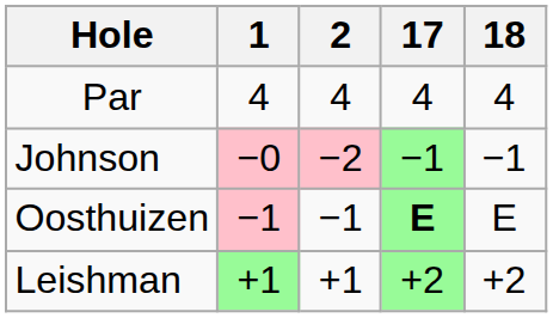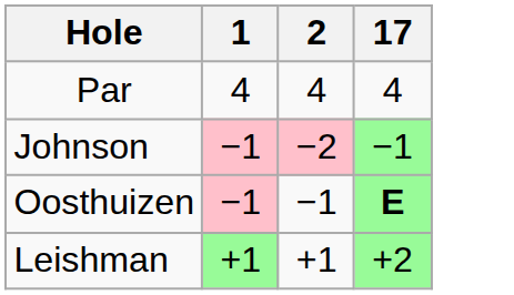 <table class="wikitable" style="text-align:center">
 <tr>
 <th>Hole</th>
 <th>  1  </th>
 <th>  2  </th>
 <th> 17 </th>
-<th> 18 </th>
 </tr>
 <tr>
 <td>Par</td>
 <td>4</td>
 <td>4</td>
 <td>4</td>
-<td>4</td>
 </tr>
 <tr>
 <td align=left> Johnson</td>
-<td style="background: Pink;">−0</td>
+<td style="background: Pink;">−1</td>
 <td style="background: Pink;">−2</td>
 <td style="background: PaleGreen;">−1</td>
-<td>−1</td>
 </tr>
 <tr>
 <td align=left> Oosthuizen</td>
 <td style="background: Pink;">−1</td>
 <td>−1</td>
 <td style="background: PaleGreen;"><strong>E</strong></td>
-<td>E</td>
 </tr>
 <tr>
 <td align=left> Leishman</td>
 <td style="background: PaleGreen;">+1</td>
 <td>+1</td>
 <td style="background: PaleGreen;">+2</td>
-<td>+2</td>
 </tr>
 </table>
